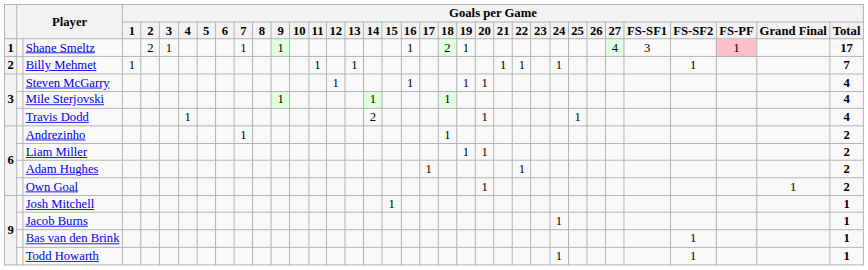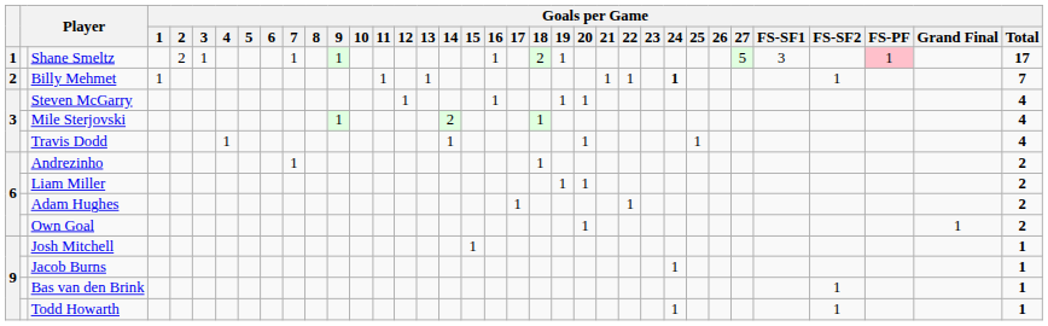 <table class="wikitable" style="text-align:center; line-height: 90%; font-size:90%;">
 <tr>
 <th rowspan="2"></th>
 <th rowspan="2" colspan="2">Player</th>
 <th colspan="32">Goals per Game</th>
 </tr>
 <tr>
 <th> 1 </th>
 <th> 2 </th>
 <th> 3 </th>
 <th> 4 </th>
 <th> 5 </th>
 <th> 6 </th>
 <th> 7 </th>
 <th> 8 </th>
 <th> 9 </th>
 <th>10</th>
 <th>11</th>
 <th>12</th>
 <th>13</th>
 <th>14</th>
 <th>15</th>
 <th>16</th>
 <th>17</th>
 <th>18</th>
 <th>19</th>
 <th>20</th>
 <th>21</th>
 <th>22</th>
 <th>23</th>
 <th>24</th>
 <th>25</th>
 <th>26</th>
 <th>27</th>
 <th>FS-SF1</th>
 <th>FS-SF2</th>
 <th>FS-PF</th>
 <th>Grand Final</th>
 <th>Total</th>
 </tr>
 <tr>
 <th>1</th>
 <td></td>
 <td style="text-align:left;"><a href='#'>Shane Smeltz</a></td>
 <td></td>
 <td>2</td>
 <td>1</td>
 <td></td>
 <td></td>
 <td></td>
 <td>1</td>
 <td></td>
 <td style=background:#e0ffe0>1</td>
 <td></td>
 <td></td>
 <td></td>
 <td></td>
 <td></td>
 <td></td>
 <td>1</td>
 <td></td>
 <td style=background:#e0ffe0>2</td>
 <td>1</td>
 <td></td>
 <td></td>
 <td></td>
 <td></td>
 <td></td>
 <td></td>
 <td></td>
-<td style=background:#e0ffe0>4</td>
+<td style=background:#e0ffe0>5</td>
 <td>3</td>
 <td></td>
 <td style="background: pink;">1</td>
 <td></td>
 <td><strong>17</strong></td>
 </tr>
 <tr>
 <th>2</th>
 <td></td>
 <td style="text-align:left;"><a href='#'>Billy Mehmet</a></td>
 <td>1</td>
 <td></td>
 <td></td>
 <td></td>
 <td></td>
 <td></td>
 <td></td>
 <td></td>
 <td></td>
 <td></td>
 <td>1</td>
 <td></td>
 <td>1</td>
 <td></td>
 <td></td>
 <td></td>
 <td></td>
 <td></td>
 <td></td>
 <td></td>
 <td>1</td>
 <td>1</td>
 <td></td>
-<td>1</td>
+<td><strong>1</strong></td>
 <td></td>
 <td></td>
 <td></td>
 <td></td>
 <td>1</td>
 <td></td>
 <td></td>
 <td><strong>7</strong></td>
 </tr>
 <tr>
 <th rowspan="3">3</th>
 <td></td>
 <td style="text-align:left;"><a href='#'>Steven McGarry</a></td>
 <td></td>
 <td></td>
 <td></td>
 <td></td>
 <td></td>
 <td></td>
 <td></td>
 <td></td>
 <td></td>
 <td></td>
 <td></td>
 <td>1</td>
 <td></td>
 <td></td>
 <td></td>
 <td>1</td>
 <td></td>
 <td></td>
 <td>1</td>
 <td>1</td>
 <td></td>
 <td></td>
 <td></td>
 <td></td>
 <td></td>
 <td></td>
 <td></td>
 <td></td>
 <td></td>
 <td></td>
 <td></td>
 <td><strong>4</strong></td>
 </tr>
 <tr>
 <td></td>
 <td style="text-align:left;"><a href='#'>Mile Sterjovski</a></td>
 <td></td>
 <td></td>
 <td></td>
 <td></td>
 <td></td>
 <td></td>
 <td></td>
 <td></td>
 <td style=background:#e0ffe0>1</td>
 <td></td>
 <td></td>
 <td></td>
 <td></td>
-<td style=background:#e0ffe0>1</td>
+<td style=background:#e0ffe0>2</td>
 <td></td>
 <td></td>
 <td></td>
 <td style=background:#e0ffe0>1</td>
 <td></td>
 <td></td>
 <td></td>
 <td></td>
 <td></td>
 <td></td>
 <td></td>
 <td></td>
 <td></td>
 <td></td>
 <td></td>
 <td></td>
 <td></td>
 <td><strong>4</strong></td>
 </tr>
 <tr>
 <td></td>
 <td style="text-align:left;"><a href='#'>Travis Dodd</a></td>
 <td></td>
 <td></td>
 <td></td>
 <td>1</td>
 <td></td>
 <td></td>
 <td></td>
 <td></td>
 <td></td>
 <td></td>
 <td></td>
 <td></td>
 <td></td>
-<td>2</td>
+<td>1</td>
 <td></td>
 <td></td>
 <td></td>
 <td></td>
 <td></td>
 <td>1</td>
 <td></td>
 <td></td>
 <td></td>
 <td></td>
 <td>1</td>
 <td></td>
 <td></td>
 <td></td>
 <td></td>
 <td></td>
 <td></td>
 <td><strong>4</strong></td>
 </tr>
 <tr>
 <th rowspan="4">6</th>
 <td></td>
 <td style="text-align:left;"><a href='#'>Andrezinho</a></td>
 <td></td>
 <td></td>
 <td></td>
 <td></td>
 <td></td>
 <td></td>
 <td>1</td>
 <td></td>
 <td></td>
 <td></td>
 <td></td>
 <td></td>
 <td></td>
 <td></td>
 <td></td>
 <td></td>
 <td></td>
 <td>1</td>
 <td></td>
 <td></td>
 <td></td>
 <td></td>
 <td></td>
 <td></td>
 <td></td>
 <td></td>
 <td></td>
 <td></td>
 <td></td>
 <td></td>
 <td></td>
 <td><strong>2</strong></td>
 </tr>
 <tr>
 <td></td>
 <td style="text-align:left;"><a href='#'>Liam Miller</a></td>
 <td></td>
 <td></td>
 <td></td>
 <td></td>
 <td></td>
 <td></td>
 <td></td>
 <td></td>
 <td></td>
 <td></td>
 <td></td>
 <td></td>
 <td></td>
 <td></td>
 <td></td>
 <td></td>
 <td></td>
 <td></td>
 <td>1</td>
 <td>1</td>
 <td></td>
 <td></td>
 <td></td>
 <td></td>
 <td></td>
 <td></td>
 <td></td>
 <td></td>
 <td></td>
 <td></td>
 <td></td>
 <td><strong>2</strong></td>
 </tr>
 <tr>
 <td></td>
 <td style="text-align:left;"><a href='#'>Adam Hughes</a></td>
 <td></td>
 <td></td>
 <td></td>
 <td></td>
 <td></td>
 <td></td>
 <td></td>
 <td></td>
 <td></td>
 <td></td>
 <td></td>
 <td></td>
 <td></td>
 <td></td>
 <td></td>
 <td></td>
 <td>1</td>
 <td></td>
 <td></td>
 <td></td>
 <td></td>
 <td>1</td>
 <td></td>
 <td></td>
 <td></td>
 <td></td>
 <td></td>
 <td></td>
 <td></td>
 <td></td>
 <td></td>
 <td><strong>2</strong></td>
 </tr>
 <tr>
 <td></td>
 <td style="text-align:left;"><a href='#'>Own Goal</a></td>
 <td></td>
 <td></td>
 <td></td>
 <td></td>
 <td></td>
 <td></td>
 <td></td>
 <td></td>
 <td></td>
 <td></td>
 <td></td>
 <td></td>
 <td></td>
 <td></td>
 <td></td>
 <td></td>
 <td></td>
 <td></td>
 <td></td>
 <td>1</td>
 <td></td>
 <td></td>
 <td></td>
 <td></td>
 <td></td>
 <td></td>
 <td></td>
 <td></td>
 <td></td>
 <td></td>
 <td>1</td>
 <td><strong>2</strong></td>
 </tr>
 <tr>
 <th rowspan="4">9</th>
 <td></td>
 <td style="text-align:left;"><a href='#'>Josh Mitchell</a></td>
 <td></td>
 <td></td>
 <td></td>
 <td></td>
 <td></td>
 <td></td>
 <td></td>
 <td></td>
 <td></td>
 <td></td>
 <td></td>
 <td></td>
 <td></td>
 <td></td>
 <td>1</td>
 <td></td>
 <td></td>
 <td></td>
 <td></td>
 <td></td>
 <td></td>
 <td></td>
 <td></td>
 <td></td>
 <td></td>
 <td></td>
 <td></td>
 <td></td>
 <td></td>
 <td></td>
 <td></td>
 <td><strong>1</strong></td>
 </tr>
 <tr>
 <td></td>
 <td style="text-align:left;"><a href='#'>Jacob Burns</a></td>
 <td></td>
 <td></td>
 <td></td>
 <td></td>
 <td></td>
 <td></td>
 <td></td>
 <td></td>
 <td></td>
 <td></td>
 <td></td>
 <td></td>
 <td></td>
 <td></td>
 <td></td>
 <td></td>
 <td></td>
 <td></td>
 <td></td>
 <td></td>
 <td></td>
 <td></td>
 <td></td>
 <td>1</td>
 <td></td>
 <td></td>
 <td></td>
 <td></td>
 <td></td>
 <td></td>
 <td></td>
 <td><strong>1</strong></td>
 </tr>
 <tr>
 <td></td>
 <td style="text-align:left;"><a href='#'>Bas van den Brink</a></td>
 <td></td>
 <td></td>
 <td></td>
 <td></td>
 <td></td>
 <td></td>
 <td></td>
 <td></td>
 <td></td>
 <td></td>
 <td></td>
 <td></td>
 <td></td>
 <td></td>
 <td></td>
 <td></td>
 <td></td>
 <td></td>
 <td></td>
 <td></td>
 <td></td>
 <td></td>
 <td></td>
 <td></td>
 <td></td>
 <td></td>
 <td></td>
 <td></td>
 <td>1</td>
 <td></td>
 <td></td>
 <td><strong>1</strong></td>
 </tr>
 <tr>
 <td></td>
 <td style="text-align:left;"><a href='#'>Todd Howarth</a></td>
 <td></td>
 <td></td>
 <td></td>
 <td></td>
 <td></td>
 <td></td>
 <td></td>
 <td></td>
 <td></td>
 <td></td>
 <td></td>
 <td></td>
 <td></td>
 <td></td>
 <td></td>
 <td></td>
 <td></td>
 <td></td>
 <td></td>
 <td></td>
 <td></td>
 <td></td>
 <td></td>
 <td>1</td>
 <td></td>
 <td></td>
 <td></td>
 <td></td>
 <td>1</td>
 <td></td>
 <td></td>
 <td><strong>1</strong></td>
 </tr>
 </table>
